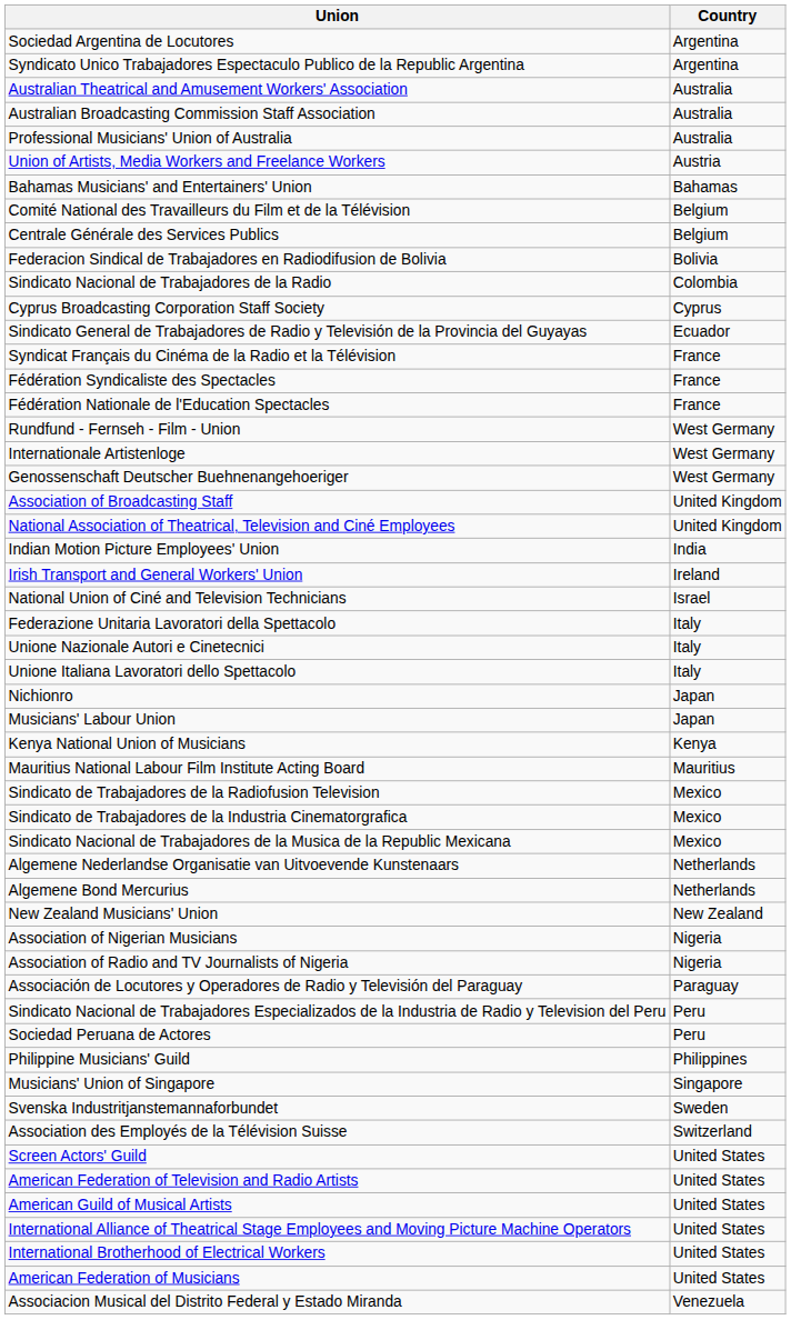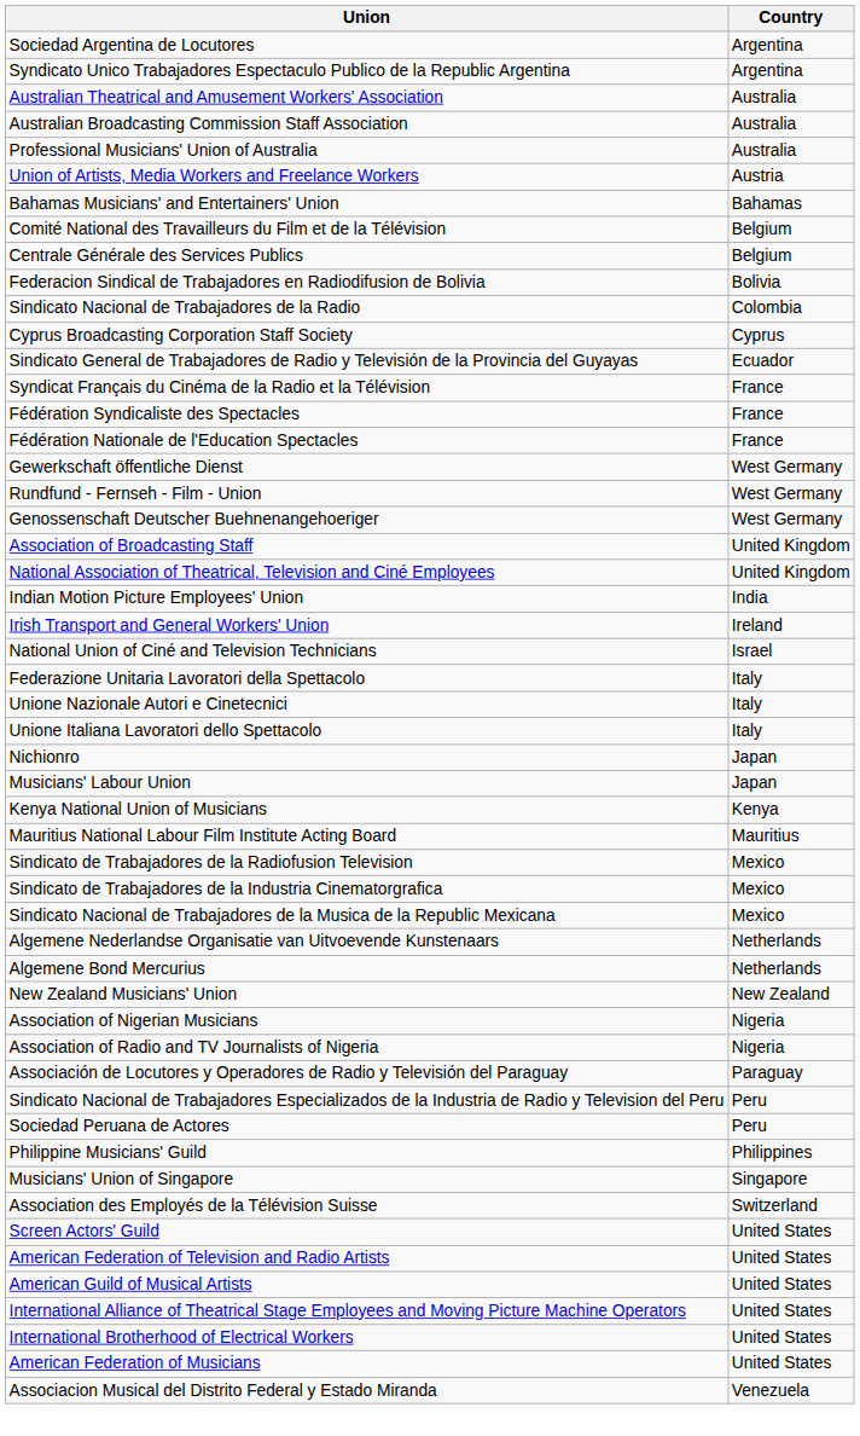 <table class="wikitable sortable">
 <tr>
 <th>Union</th>
 <th>Country</th>
 </tr>
 <tr>
 <td>Sociedad Argentina de Locutores</td>
 <td>Argentina</td>
 </tr>
 <tr>
 <td>Syndicato Unico Trabajadores Espectaculo Publico de la Republic Argentina</td>
 <td>Argentina</td>
 </tr>
 <tr>
 <td><a href='#'>Australian Theatrical and Amusement Workers' Association</a></td>
 <td>Australia</td>
 </tr>
 <tr>
 <td>Australian Broadcasting Commission Staff Association</td>
 <td>Australia</td>
 </tr>
 <tr>
 <td>Professional Musicians' Union of Australia</td>
 <td>Australia</td>
 </tr>
 <tr>
 <td><a href='#'>Union of Artists, Media Workers and Freelance Workers</a></td>
 <td>Austria</td>
 </tr>
 <tr>
 <td>Bahamas Musicians' and Entertainers' Union</td>
 <td>Bahamas</td>
 </tr>
 <tr>
 <td>Comité National des Travailleurs du Film et de la Télévision</td>
 <td>Belgium</td>
 </tr>
 <tr>
 <td>Centrale Générale des Services Publics</td>
 <td>Belgium</td>
 </tr>
 <tr>
 <td>Federacion Sindical de Trabajadores en Radiodifusion de Bolivia</td>
 <td>Bolivia</td>
 </tr>
 <tr>
 <td>Sindicato Nacional de Trabajadores de la Radio</td>
 <td>Colombia</td>
 </tr>
 <tr>
 <td>Cyprus Broadcasting Corporation Staff Society</td>
 <td>Cyprus</td>
 </tr>
 <tr>
 <td>Sindicato General de Trabajadores de Radio y Televisión de la Provincia del Guyayas</td>
 <td>Ecuador</td>
 </tr>
 <tr>
 <td>Syndicat Français du Cinéma de la Radio et la Télévision</td>
 <td>France</td>
 </tr>
 <tr>
 <td>Fédération Syndicaliste des Spectacles</td>
 <td>France</td>
 </tr>
 <tr>
 <td>Fédération Nationale de l'Education Spectacles</td>
 <td>France</td>
 </tr>
 <tr>
-<td>Rundfund - Fernseh - Film - Union</td>
+<td>Gewerkschaft öffentliche Dienst</td>
 <td>West Germany</td>
 </tr>
 <tr>
-<td>Internationale Artistenloge</td>
+<td>Rundfund - Fernseh - Film - Union</td>
 <td>West Germany</td>
 </tr>
 <tr>
 <td>Genossenschaft Deutscher Buehnenangehoeriger</td>
 <td>West Germany</td>
 </tr>
 <tr>
 <td><a href='#'>Association of Broadcasting Staff</a></td>
 <td>United Kingdom</td>
 </tr>
 <tr>
 <td><a href='#'>National Association of Theatrical, Television and Ciné Employees</a></td>
 <td>United Kingdom</td>
 </tr>
 <tr>
 <td>Indian Motion Picture Employees' Union</td>
 <td>India</td>
 </tr>
 <tr>
 <td><a href='#'>Irish Transport and General Workers' Union</a></td>
 <td>Ireland</td>
 </tr>
 <tr>
 <td>National Union of Ciné and Television Technicians</td>
 <td>Israel</td>
 </tr>
 <tr>
 <td>Federazione Unitaria Lavoratori della Spettacolo</td>
 <td>Italy</td>
 </tr>
 <tr>
 <td>Unione Nazionale Autori e Cinetecnici</td>
 <td>Italy</td>
 </tr>
 <tr>
 <td>Unione Italiana Lavoratori dello Spettacolo</td>
 <td>Italy</td>
 </tr>
 <tr>
 <td>Nichionro</td>
 <td>Japan</td>
 </tr>
 <tr>
 <td>Musicians' Labour Union</td>
 <td>Japan</td>
 </tr>
 <tr>
 <td>Kenya National Union of Musicians</td>
 <td>Kenya</td>
 </tr>
 <tr>
 <td>Mauritius National Labour Film Institute Acting Board</td>
 <td>Mauritius</td>
 </tr>
 <tr>
 <td>Sindicato de Trabajadores de la Radiofusion Television</td>
 <td>Mexico</td>
 </tr>
 <tr>
 <td>Sindicato de Trabajadores de la Industria Cinematorgrafica</td>
 <td>Mexico</td>
 </tr>
 <tr>
 <td>Sindicato Nacional de Trabajadores de la Musica de la Republic Mexicana</td>
 <td>Mexico</td>
 </tr>
 <tr>
 <td>Algemene Nederlandse Organisatie van Uitvoevende Kunstenaars</td>
 <td>Netherlands</td>
 </tr>
 <tr>
 <td>Algemene Bond Mercurius</td>
 <td>Netherlands</td>
 </tr>
 <tr>
 <td>New Zealand Musicians' Union</td>
 <td>New Zealand</td>
 </tr>
 <tr>
 <td>Association of Nigerian Musicians</td>
 <td>Nigeria</td>
 </tr>
 <tr>
 <td>Association of Radio and TV Journalists of Nigeria</td>
 <td>Nigeria</td>
 </tr>
 <tr>
 <td>Associación de Locutores y Operadores de Radio y Televisión del Paraguay</td>
 <td>Paraguay</td>
 </tr>
 <tr>
 <td>Sindicato Nacional de Trabajadores Especializados de la Industria de Radio y Television del Peru</td>
 <td>Peru</td>
 </tr>
 <tr>
 <td>Sociedad Peruana de Actores</td>
 <td>Peru</td>
 </tr>
 <tr>
 <td>Philippine Musicians' Guild</td>
 <td>Philippines</td>
 </tr>
 <tr>
 <td>Musicians' Union of Singapore</td>
 <td>Singapore</td>
 </tr>
 <tr>
-<td>Svenska Industritjanstemannaforbundet</td>
-<td>Sweden</td>
-</tr>
-<tr>
 <td>Association des Employés de la Télévision Suisse</td>
 <td>Switzerland</td>
 </tr>
 <tr>
 <td><a href='#'>Screen Actors' Guild</a></td>
 <td>United States</td>
 </tr>
 <tr>
 <td><a href='#'>American Federation of Television and Radio Artists</a></td>
 <td>United States</td>
 </tr>
 <tr>
 <td><a href='#'>American Guild of Musical Artists</a></td>
 <td>United States</td>
 </tr>
 <tr>
 <td><a href='#'>International Alliance of Theatrical Stage Employees and Moving Picture Machine Operators</a></td>
 <td>United States</td>
 </tr>
 <tr>
 <td><a href='#'>International Brotherhood of Electrical Workers</a></td>
 <td>United States</td>
 </tr>
 <tr>
 <td><a href='#'>American Federation of Musicians</a></td>
 <td>United States</td>
 </tr>
 <tr>
 <td>Associacion Musical del Distrito Federal y Estado Miranda</td>
 <td>Venezuela</td>
 </tr>
 </table>
